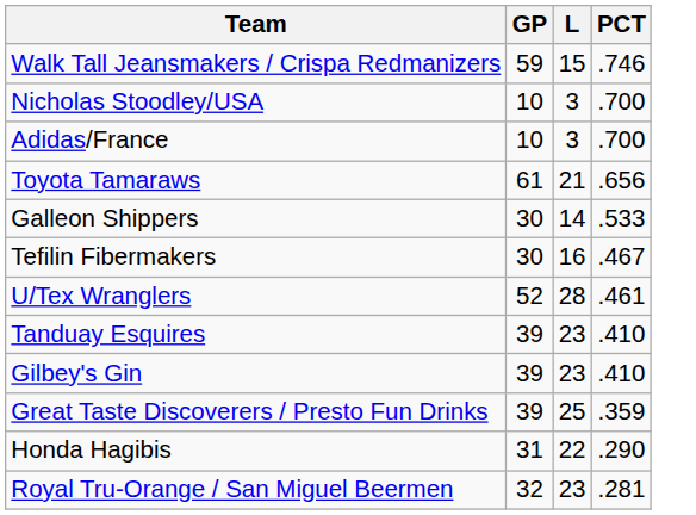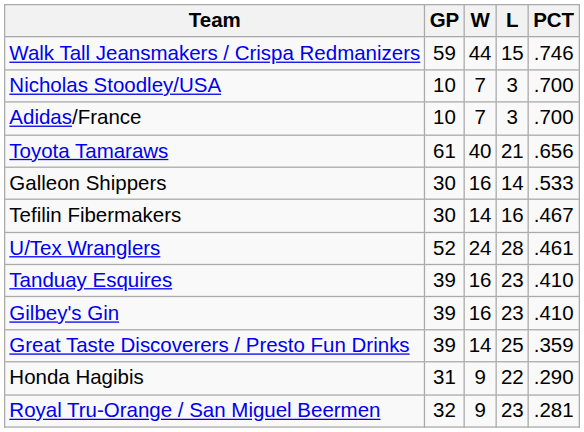 <table class="wikitable sortable" style="text-align:center;">
 <tr>
 <th>Team</th>
 <th>GP</th>
+<th>W</th>
 <th>L</th>
 <th>PCT</th>
 </tr>
 <tr>
 <td align=left><a href='#'>Walk Tall Jeansmakers / Crispa Redmanizers</a></td>
 <td>59</td>
+<td>44</td>
 <td>15</td>
 <td>.746</td>
 </tr>
 <tr>
 <td align=left><a href='#'>Nicholas Stoodley/USA</a></td>
 <td>10</td>
+<td>7</td>
 <td>3</td>
 <td>.700</td>
 </tr>
 <tr>
 <td align=left><a href='#'>Adidas</a>/France</td>
 <td>10</td>
+<td>7</td>
 <td>3</td>
 <td>.700</td>
 </tr>
 <tr>
 <td align=left><a href='#'>Toyota Tamaraws</a></td>
 <td>61</td>
+<td>40</td>
 <td>21</td>
 <td>.656</td>
 </tr>
 <tr>
 <td align=left>Galleon Shippers</td>
 <td>30</td>
+<td>16</td>
 <td>14</td>
 <td>.533</td>
 </tr>
 <tr>
 <td align=left>Tefilin Fibermakers</td>
 <td>30</td>
+<td>14</td>
 <td>16</td>
 <td>.467</td>
 </tr>
 <tr>
 <td align=left><a href='#'>U/Tex Wranglers</a></td>
 <td>52</td>
+<td>24</td>
 <td>28</td>
 <td>.461</td>
 </tr>
 <tr>
 <td align=left><a href='#'>Tanduay Esquires</a></td>
 <td>39</td>
+<td>16</td>
 <td>23</td>
 <td>.410</td>
 </tr>
 <tr>
 <td align=left><a href='#'>Gilbey's Gin</a></td>
 <td>39</td>
+<td>16</td>
 <td>23</td>
 <td>.410</td>
 </tr>
 <tr>
 <td align=left><a href='#'>Great Taste Discoverers / Presto Fun Drinks</a></td>
 <td>39</td>
+<td>14</td>
 <td>25</td>
 <td>.359</td>
 </tr>
 <tr>
 <td align=left>Honda Hagibis</td>
 <td>31</td>
+<td>9</td>
 <td>22</td>
 <td>.290</td>
 </tr>
 <tr>
 <td align=left><a href='#'>Royal Tru-Orange / San Miguel Beermen</a></td>
 <td>32</td>
+<td>9</td>
 <td>23</td>
 <td>.281</td>
 </tr>
 </table>
